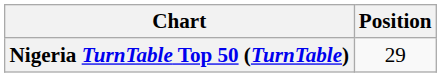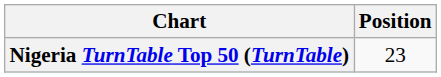 <table class="wikitable plainrowheaders" style="text-align:center">
 <tr>
 <th scope="col">Chart</th>
 <th scope="col">Position</th>
 </tr>
 <tr>
 <th scope="row">Nigeria <a href='#'><em>TurnTable</em> Top 50</a> (<em><a href='#'>TurnTable</a></em>)</th>
-<td>29</td>
+<td>23</td>
 </tr>
 </table>
